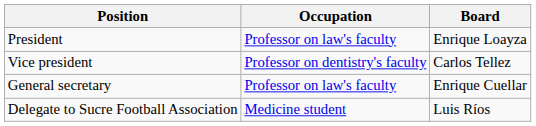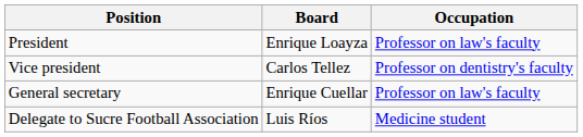 <table class="wikitable" border="1">
 <tr>
 <th>Position</th>
+<th>Board</th>
 <th>Occupation</th>
-<th>Board</th>
 </tr>
 <tr>
 <td>President</td>
+<td> Enrique Loayza</td>
 <td><a href='#'>Professor on law's faculty</a></td>
-<td> Enrique Loayza</td>
 </tr>
 <tr>
 <td>Vice president</td>
+<td> Carlos Tellez</td>
 <td><a href='#'>Professor on dentistry's faculty</a></td>
-<td> Carlos Tellez</td>
 </tr>
 <tr>
 <td>General secretary</td>
+<td> Enrique Cuellar</td>
 <td><a href='#'>Professor on law's faculty</a></td>
-<td> Enrique Cuellar</td>
 </tr>
 <tr>
 <td>Delegate to Sucre Football Association</td>
+<td> Luis Ríos</td>
 <td><a href='#'>Medicine student</a></td>
-<td> Luis Ríos</td>
 </tr>
 </table>
